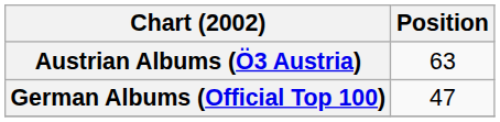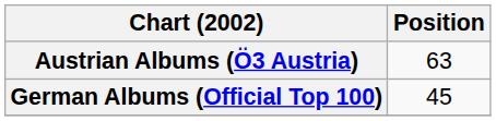 <table class="wikitable plainrowheaders sortable" style="text-align:center">
 <tr>
 <th scope="col">Chart (2002)</th>
 <th scope="col">Position</th>
 </tr>
 <tr>
 <th scope="row">Austrian Albums (<a href='#'>Ö3 Austria</a>)</th>
 <td>63</td>
 </tr>
 <tr>
 <th scope="row">German Albums (<a href='#'>Official Top 100</a>)</th>
-<td>47</td>
+<td>45</td>
 </tr>
 <tr>
 </tr>
 </table>
